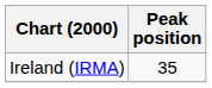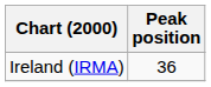 <table class="wikitable sortable">
 <tr>
 <th align="left">Chart (2000)</th>
 <th align="center">Peak<br>position</th>
 </tr>
 <tr>
 </tr>
 <tr>
 </tr>
 <tr>
 </tr>
 <tr>
 <td align="left">Ireland (<a href='#'>IRMA</a>)</td>
-<td align="center">35</td>
+<td align="center">36</td>
 </tr>
 <tr>
 </tr>
 <tr>
 </tr>
 <tr>
 </tr>
 <tr>
 </tr>
 <tr>
 </tr>
 <tr>
 </tr>
 </table>
